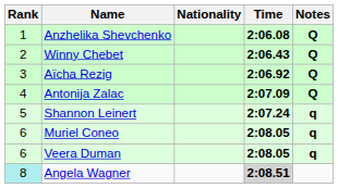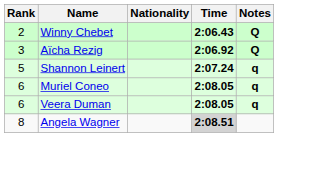 <table class="wikitable sortable" style="text-align:center">
 <tr>
 <th>Rank</th>
 <th>Name</th>
 <th>Nationality</th>
 <th>Time</th>
 <th>Notes</th>
-</tr>
-<tr bgcolor=ccffcc>
-<td>1</td>
-<td align=left><a href='#'>Anzhelika Shevchenko</a></td>
-<td align=left></td>
-<td><strong>2:06.08</strong></td>
-<td><strong>Q</strong></td>
 </tr>
 <tr bgcolor=ccffcc>
 <td>2</td>
 <td align=left><a href='#'>Winny Chebet</a></td>
 <td align=left></td>
 <td><strong>2:06.43</strong></td>
 <td><strong>Q</strong></td>
 </tr>
 <tr bgcolor=ccffcc>
 <td>3</td>
 <td align=left><a href='#'>Aïcha Rezig</a></td>
 <td align=left></td>
 <td><strong>2:06.92</strong></td>
-<td><strong>Q</strong></td>
-</tr>
-<tr bgcolor=ccffcc>
-<td>4</td>
-<td align=left><a href='#'>Antonija Zalac</a></td>
-<td align=left></td>
-<td><strong>2:07.09</strong></td>
 <td><strong>Q</strong></td>
 </tr>
 <tr bgcolor=ddffdd>
 <td>5</td>
 <td align=left><a href='#'>Shannon Leinert</a></td>
 <td align=left></td>
 <td><strong>2:07.24</strong></td>
 <td><strong>q</strong></td>
 </tr>
 <tr bgcolor=ddffdd>
 <td>6</td>
 <td align=left><a href='#'>Muriel Coneo</a></td>
 <td align=left></td>
 <td><strong>2:08.05</strong></td>
 <td><strong>q</strong></td>
 </tr>
 <tr bgcolor=ddffdd>
 <td>6</td>
 <td align=left><a href='#'>Veera Duman</a></td>
 <td align=left></td>
 <td><strong>2:08.05</strong></td>
 <td><strong>q</strong></td>
 </tr>
 <tr>
-<td style="background: paleturquoise;">8</td>
+<td>8</td>
 <td align=left><a href='#'>Angela Wagner</a></td>
 <td align=left></td>
 <td style="background: lightgrey;"><strong>2:08.51</strong></td>
 <td></td>
 </tr>
 </table>
